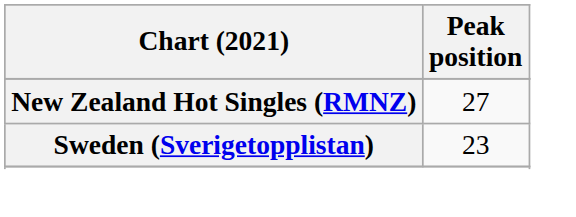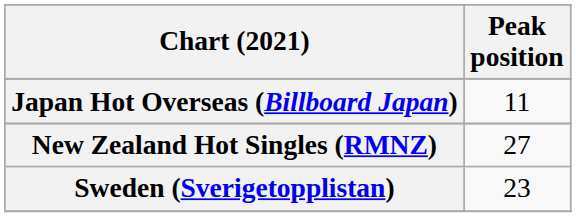 <table class="wikitable sortable plainrowheaders" style="text-align:center">
 <tr>
 <th scope="col">Chart (2021)</th>
 <th scope="col">Peak<br>position</th>
 </tr>
 <tr>
 </tr>
 <tr>
+</tr>
+<tr>
+<th scope="row">Japan Hot Overseas (<em><a href='#'>Billboard Japan</a></em>)</th>
+<td>11</td>
 </tr>
 <tr>
 </tr>
 <tr>
 <th scope="row">New Zealand Hot Singles (<a href='#'>RMNZ</a>)</th>
 <td>27</td>
 </tr>
 <tr>
 <th scope="row">Sweden (<a href='#'>Sverigetopplistan</a>)</th>
 <td>23</td>
 </tr>
 <tr>
 </tr>
 <tr>
 </tr>
 </table>
